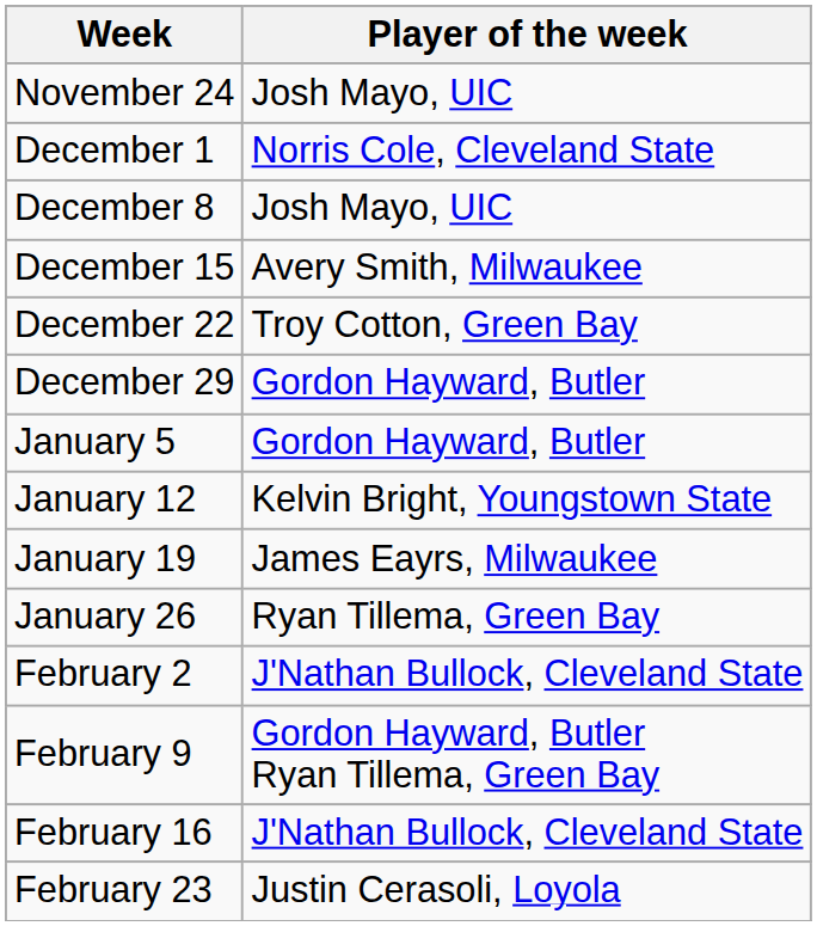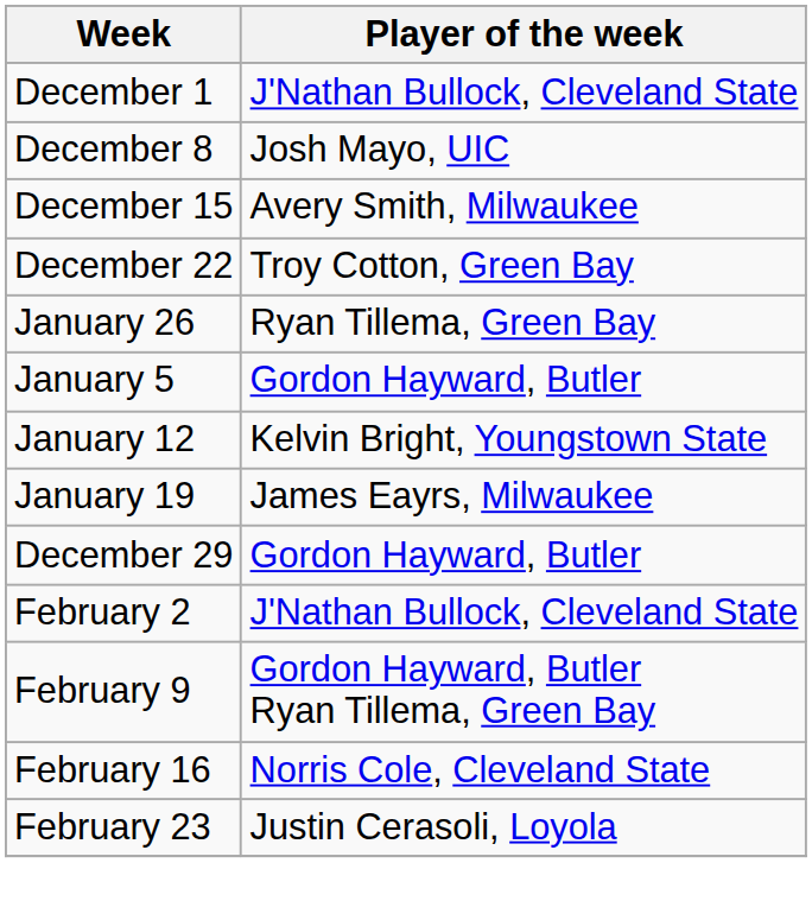 <table class="wikitable" border="1">
 <tr>
 <th>Week</th>
 <th>Player of the week</th>
 </tr>
 <tr>
-<td>November 24</td>
-<td>Josh Mayo, <a href='#'>UIC</a></td>
-</tr>
-<tr>
 <td>December 1</td>
-<td><a href='#'>Norris Cole</a>, <a href='#'>Cleveland State</a></td>
+<td><a href='#'>J'Nathan Bullock</a>, <a href='#'>Cleveland State</a></td>
 </tr>
 <tr>
 <td>December 8</td>
 <td>Josh Mayo, <a href='#'>UIC</a></td>
 </tr>
 <tr>
 <td>December 15</td>
 <td>Avery Smith, <a href='#'>Milwaukee</a></td>
 </tr>
 <tr>
 <td>December 22</td>
 <td>Troy Cotton, <a href='#'>Green Bay</a></td>
 </tr>
 <tr>
-<td>December 29</td>
-<td><a href='#'>Gordon Hayward</a>, <a href='#'>Butler</a></td>
+<td>January 26</td>
+<td>Ryan Tillema, <a href='#'>Green Bay</a></td>
 </tr>
 <tr>
 <td>January 5</td>
 <td><a href='#'>Gordon Hayward</a>, <a href='#'>Butler</a></td>
 </tr>
 <tr>
 <td>January 12</td>
 <td>Kelvin Bright, <a href='#'>Youngstown State</a></td>
 </tr>
 <tr>
 <td>January 19</td>
 <td>James Eayrs, <a href='#'>Milwaukee</a></td>
 </tr>
 <tr>
-<td>January 26</td>
-<td>Ryan Tillema, <a href='#'>Green Bay</a></td>
+<td>December 29</td>
+<td><a href='#'>Gordon Hayward</a>, <a href='#'>Butler</a></td>
 </tr>
 <tr>
 <td>February 2</td>
 <td><a href='#'>J'Nathan Bullock</a>, <a href='#'>Cleveland State</a></td>
 </tr>
 <tr>
 <td>February 9</td>
 <td><a href='#'>Gordon Hayward</a>, <a href='#'>Butler</a><br>Ryan Tillema, <a href='#'>Green Bay</a></td>
 </tr>
 <tr>
 <td>February 16</td>
-<td><a href='#'>J'Nathan Bullock</a>, <a href='#'>Cleveland State</a></td>
+<td><a href='#'>Norris Cole</a>, <a href='#'>Cleveland State</a></td>
 </tr>
 <tr>
 <td>February 23</td>
 <td>Justin Cerasoli, <a href='#'>Loyola</a></td>
 </tr>
 <tr>
 </tr>
 </table>
